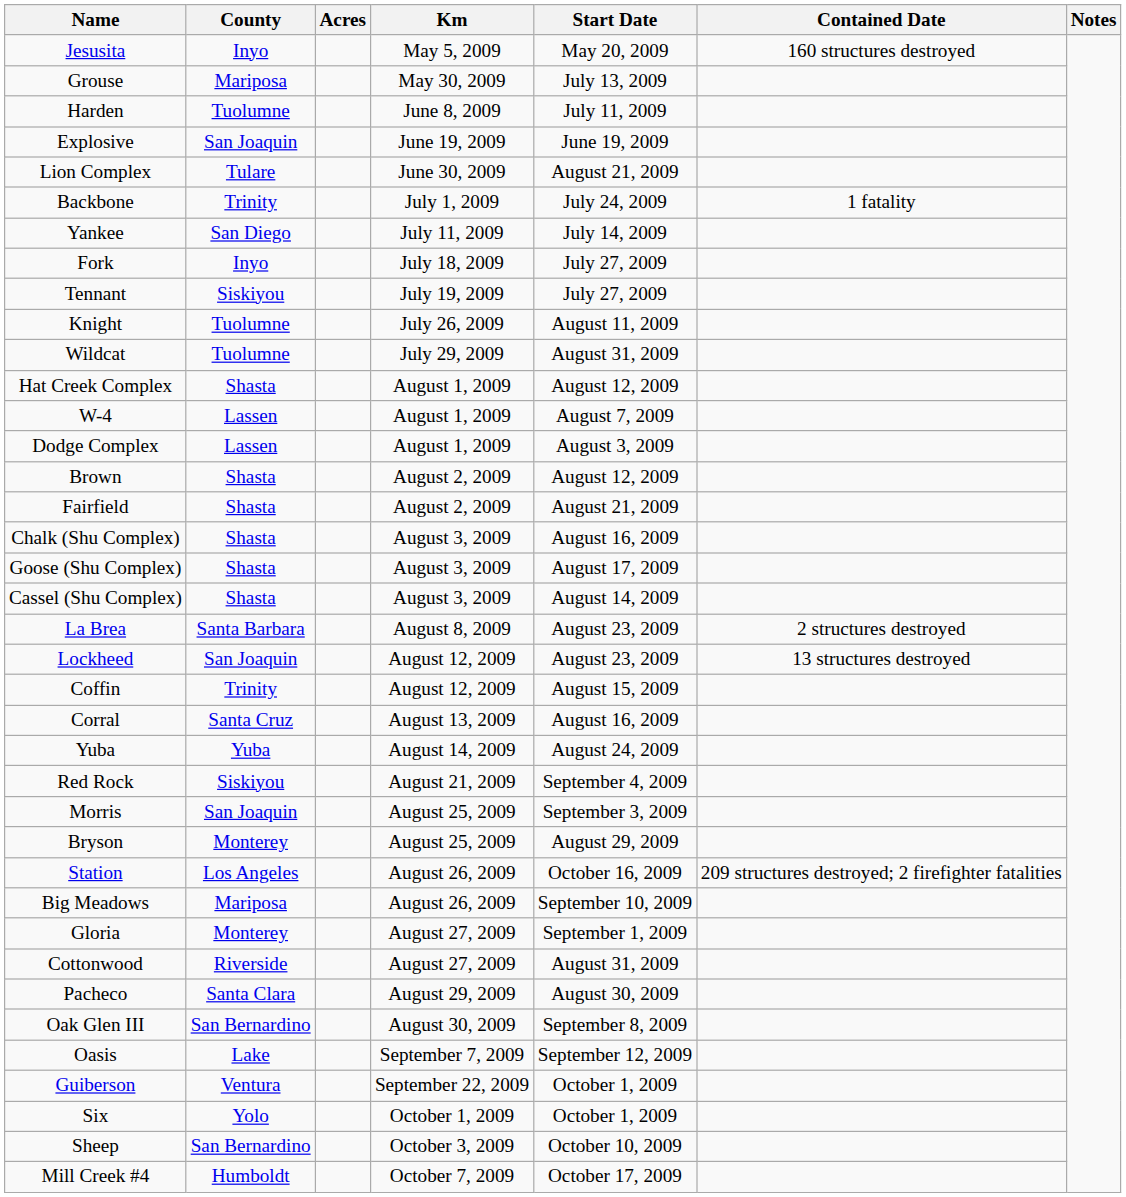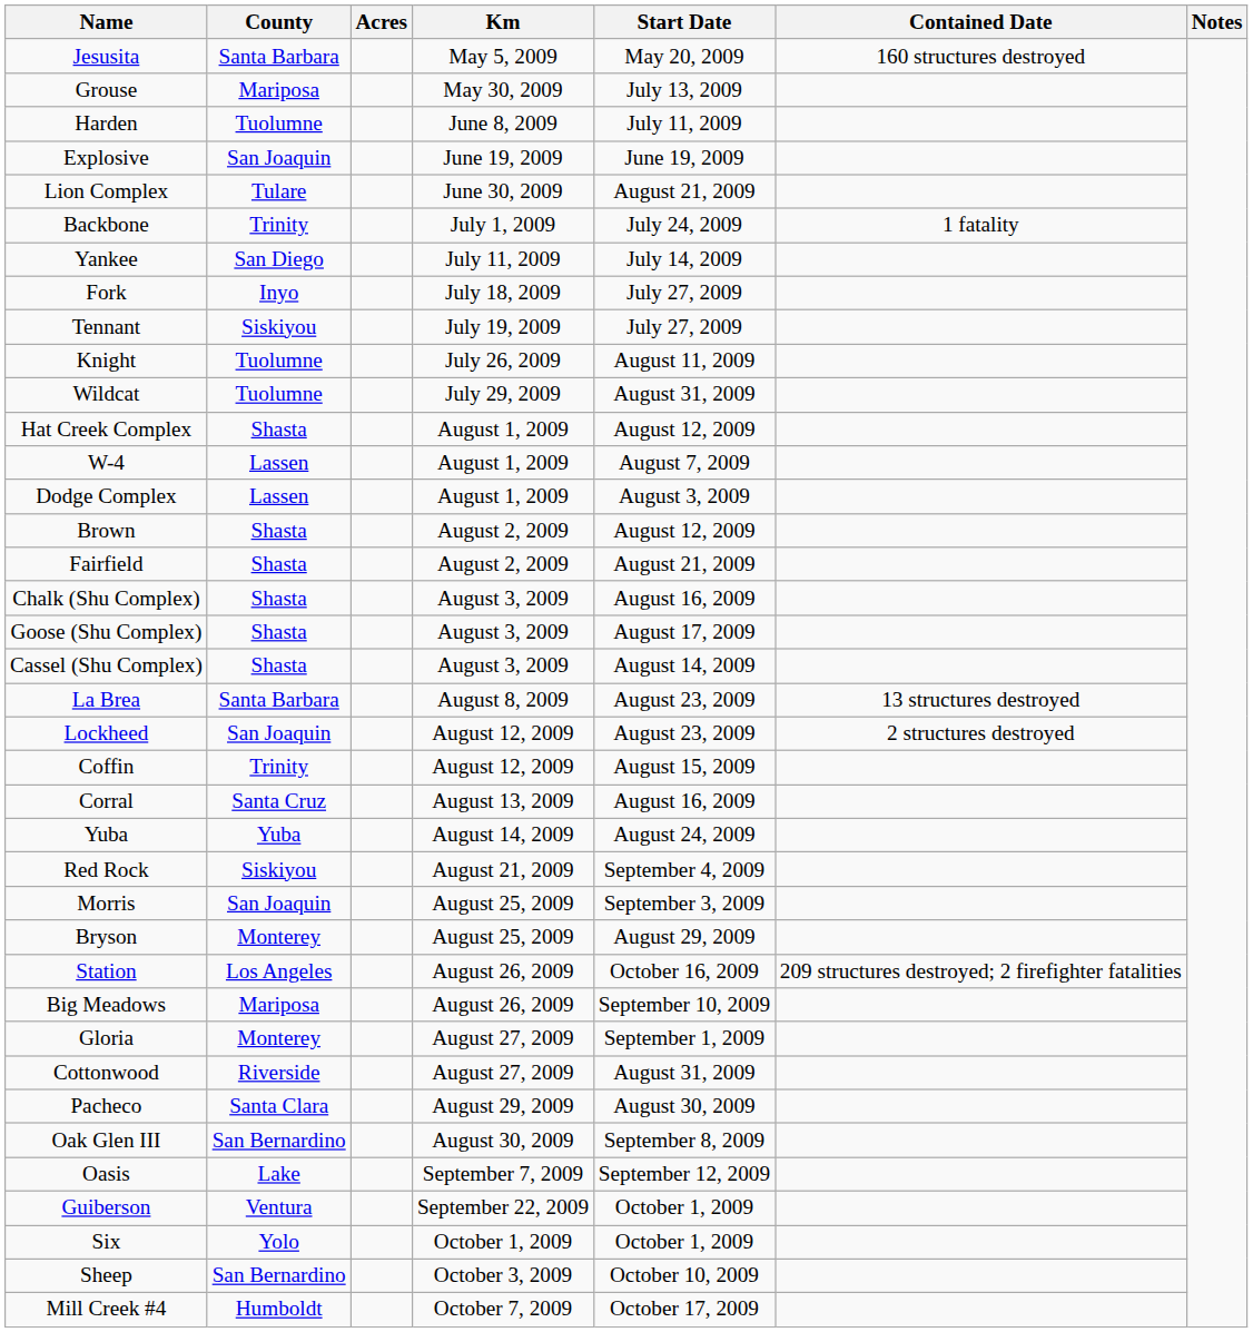 <table class="wikitable sortable" style="text-align:center;">
 <tr>
 <th>Name</th>
 <th>County</th>
 <th>Acres</th>
 <th>Km</th>
 <th>Start Date</th>
 <th>Contained Date</th>
 <th>Notes</th>
 </tr>
 <tr>
 <td><a href='#'>Jesusita</a></td>
-<td><a href='#'>Inyo</a></td>
+<td><a href='#'>Santa Barbara</a></td>
 <td></td>
 <td>May 5, 2009</td>
 <td>May 20, 2009</td>
 <td>160 structures destroyed</td>
 </tr>
 <tr>
 <td>Grouse</td>
 <td><a href='#'>Mariposa</a></td>
 <td></td>
 <td>May 30, 2009</td>
 <td>July 13, 2009</td>
 <td></td>
 </tr>
 <tr>
 <td>Harden</td>
 <td><a href='#'>Tuolumne</a></td>
 <td></td>
 <td>June 8, 2009</td>
 <td>July 11, 2009</td>
 <td></td>
 </tr>
 <tr>
 <td>Explosive</td>
 <td><a href='#'>San Joaquin</a></td>
 <td></td>
 <td>June 19, 2009</td>
 <td>June 19, 2009</td>
 <td></td>
 </tr>
 <tr>
 <td>Lion Complex</td>
 <td><a href='#'>Tulare</a></td>
 <td></td>
 <td>June 30, 2009</td>
 <td>August 21, 2009</td>
 <td></td>
 </tr>
 <tr>
 <td>Backbone</td>
 <td><a href='#'>Trinity</a></td>
 <td></td>
 <td>July 1, 2009</td>
 <td>July 24, 2009</td>
 <td>1 fatality</td>
 </tr>
 <tr>
 <td>Yankee</td>
 <td><a href='#'>San Diego</a></td>
 <td></td>
 <td>July 11, 2009</td>
 <td>July 14, 2009</td>
 <td></td>
 </tr>
 <tr>
 <td>Fork</td>
 <td><a href='#'>Inyo</a></td>
 <td></td>
 <td>July 18, 2009</td>
 <td>July 27, 2009</td>
 <td></td>
 </tr>
 <tr>
 <td>Tennant</td>
 <td><a href='#'>Siskiyou</a></td>
 <td></td>
 <td>July 19, 2009</td>
 <td>July 27, 2009</td>
 <td></td>
 </tr>
 <tr>
 <td>Knight</td>
 <td><a href='#'>Tuolumne</a></td>
 <td></td>
 <td>July 26, 2009</td>
 <td>August 11, 2009</td>
 <td></td>
 </tr>
 <tr>
 <td>Wildcat</td>
 <td><a href='#'>Tuolumne</a></td>
 <td></td>
 <td>July 29, 2009</td>
 <td>August 31, 2009</td>
 <td></td>
 </tr>
 <tr>
 <td>Hat Creek Complex</td>
 <td><a href='#'>Shasta</a></td>
 <td></td>
 <td>August 1, 2009</td>
 <td>August 12, 2009</td>
 <td></td>
 </tr>
 <tr>
 <td>W-4</td>
 <td><a href='#'>Lassen</a></td>
 <td></td>
 <td>August 1, 2009</td>
 <td>August 7, 2009</td>
 <td></td>
 </tr>
 <tr>
 <td>Dodge Complex</td>
 <td><a href='#'>Lassen</a></td>
 <td></td>
 <td>August 1, 2009</td>
 <td>August 3, 2009</td>
 <td></td>
 </tr>
 <tr>
 <td>Brown</td>
 <td><a href='#'>Shasta</a></td>
 <td></td>
 <td>August 2, 2009</td>
 <td>August 12, 2009</td>
 <td></td>
 </tr>
 <tr>
 <td>Fairfield</td>
 <td><a href='#'>Shasta</a></td>
 <td></td>
 <td>August 2, 2009</td>
 <td>August 21, 2009</td>
 <td></td>
 </tr>
 <tr>
 <td>Chalk (Shu Complex)</td>
 <td><a href='#'>Shasta</a></td>
 <td></td>
 <td>August 3, 2009</td>
 <td>August 16, 2009</td>
 <td></td>
 </tr>
 <tr>
 <td>Goose (Shu Complex)</td>
 <td><a href='#'>Shasta</a></td>
 <td></td>
 <td>August 3, 2009</td>
 <td>August 17, 2009</td>
 <td></td>
 </tr>
 <tr>
 <td>Cassel (Shu Complex)</td>
 <td><a href='#'>Shasta</a></td>
 <td></td>
 <td>August 3, 2009</td>
 <td>August 14, 2009</td>
 <td></td>
 </tr>
 <tr>
 <td><a href='#'>La Brea</a></td>
 <td><a href='#'>Santa Barbara</a></td>
 <td></td>
 <td>August 8, 2009</td>
 <td>August 23, 2009</td>
-<td>2 structures destroyed</td>
+<td>13 structures destroyed</td>
 </tr>
 <tr>
 <td><a href='#'>Lockheed</a></td>
 <td><a href='#'>San Joaquin</a></td>
 <td></td>
 <td>August 12, 2009</td>
 <td>August 23, 2009</td>
-<td>13 structures destroyed</td>
+<td>2 structures destroyed</td>
 </tr>
 <tr>
 <td>Coffin</td>
 <td><a href='#'>Trinity</a></td>
 <td></td>
 <td>August 12, 2009</td>
 <td>August 15, 2009</td>
 <td></td>
 </tr>
 <tr>
 <td>Corral</td>
 <td><a href='#'>Santa Cruz</a></td>
 <td></td>
 <td>August 13, 2009</td>
 <td>August 16, 2009</td>
 <td></td>
 </tr>
 <tr>
 <td>Yuba</td>
 <td><a href='#'>Yuba</a></td>
 <td></td>
 <td>August 14, 2009</td>
 <td>August 24, 2009</td>
 <td></td>
 </tr>
 <tr>
 <td>Red Rock</td>
 <td><a href='#'>Siskiyou</a></td>
 <td></td>
 <td>August 21, 2009</td>
 <td>September 4, 2009</td>
 <td></td>
 </tr>
 <tr>
 <td>Morris</td>
 <td><a href='#'>San Joaquin</a></td>
 <td></td>
 <td>August 25, 2009</td>
 <td>September 3, 2009</td>
 <td></td>
 </tr>
 <tr>
 <td>Bryson</td>
 <td><a href='#'>Monterey</a></td>
 <td></td>
 <td>August 25, 2009</td>
 <td>August 29, 2009</td>
 <td></td>
 </tr>
 <tr>
 <td><a href='#'>Station</a></td>
 <td><a href='#'>Los Angeles</a></td>
 <td></td>
 <td>August 26, 2009</td>
 <td>October 16, 2009</td>
 <td>209 structures destroyed; 2 firefighter fatalities</td>
 </tr>
 <tr>
 <td>Big Meadows</td>
 <td><a href='#'>Mariposa</a></td>
 <td></td>
 <td>August 26, 2009</td>
 <td>September 10, 2009</td>
 <td></td>
 </tr>
 <tr>
 <td>Gloria</td>
 <td><a href='#'>Monterey</a></td>
 <td></td>
 <td>August 27, 2009</td>
 <td>September 1, 2009</td>
 <td></td>
 </tr>
 <tr>
 <td>Cottonwood</td>
 <td><a href='#'>Riverside</a></td>
 <td></td>
 <td>August 27, 2009</td>
 <td>August 31, 2009</td>
 <td></td>
 </tr>
 <tr>
 <td>Pacheco</td>
 <td><a href='#'>Santa Clara</a></td>
 <td></td>
 <td>August 29, 2009</td>
 <td>August 30, 2009</td>
 <td></td>
 </tr>
 <tr>
 <td>Oak Glen III</td>
 <td><a href='#'>San Bernardino</a></td>
 <td></td>
 <td>August 30, 2009</td>
 <td>September 8, 2009</td>
 <td></td>
 </tr>
 <tr>
 <td>Oasis</td>
 <td><a href='#'>Lake</a></td>
 <td></td>
 <td>September 7, 2009</td>
 <td>September 12, 2009</td>
 <td></td>
 </tr>
 <tr>
 <td><a href='#'>Guiberson</a></td>
 <td><a href='#'>Ventura</a></td>
 <td></td>
 <td>September 22, 2009</td>
 <td>October 1, 2009</td>
 <td></td>
 </tr>
 <tr>
 <td>Six</td>
 <td><a href='#'>Yolo</a></td>
 <td></td>
 <td>October 1, 2009</td>
 <td>October 1, 2009</td>
 <td></td>
 </tr>
 <tr>
 <td>Sheep</td>
 <td><a href='#'>San Bernardino</a></td>
 <td></td>
 <td>October 3, 2009</td>
 <td>October 10, 2009</td>
 <td></td>
 </tr>
 <tr>
 <td>Mill Creek #4</td>
 <td><a href='#'>Humboldt</a></td>
 <td></td>
 <td>October 7, 2009</td>
 <td>October 17, 2009</td>
 <td></td>
 </tr>
 </table>
